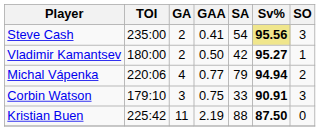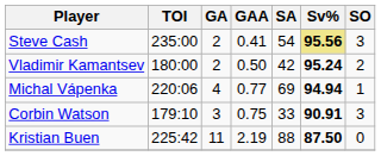 <table class="wikitable sortable" style="text-align:center;">
 <tr>
 <th>Player</th>
 <th>TOI</th>
 <th>GA</th>
 <th>GAA</th>
 <th>SA</th>
 <th>Sv%</th>
 <th>SO</th>
 </tr>
 <tr>
 <td style="text-align:left;"> <a href='#'>Steve Cash</a></td>
 <td>235:00</td>
 <td>2</td>
 <td>0.41</td>
 <td>54</td>
 <td style="background: khaki;"><strong>95.56</strong></td>
 <td>3</td>
 </tr>
 <tr>
 <td style="text-align:left;"> <a href='#'>Vladimir Kamantsev</a></td>
 <td>180:00</td>
 <td>2</td>
 <td>0.50</td>
 <td>42</td>
-<td><strong>95.27</strong></td>
-<td>1</td>
+<td><strong>95.24</strong></td>
+<td>2</td>
 </tr>
 <tr>
 <td style="text-align:left;"> <a href='#'>Michal Vápenka</a></td>
 <td>220:06</td>
 <td>4</td>
 <td>0.77</td>
-<td>79</td>
+<td>69</td>
 <td><strong>94.94</strong></td>
-<td>2</td>
+<td>1</td>
 </tr>
 <tr>
 <td style="text-align:left;"> <a href='#'>Corbin Watson</a></td>
 <td>179:10</td>
 <td>3</td>
 <td>0.75</td>
 <td>33</td>
 <td><strong>90.91</strong></td>
 <td>3</td>
 </tr>
 <tr>
 <td style="text-align:left;"> <a href='#'>Kristian Buen</a></td>
 <td>225:42</td>
 <td>11</td>
 <td>2.19</td>
 <td>88</td>
 <td><strong>87.50</strong></td>
 <td>0</td>
 </tr>
 <tr>
 </tr>
 </table>
